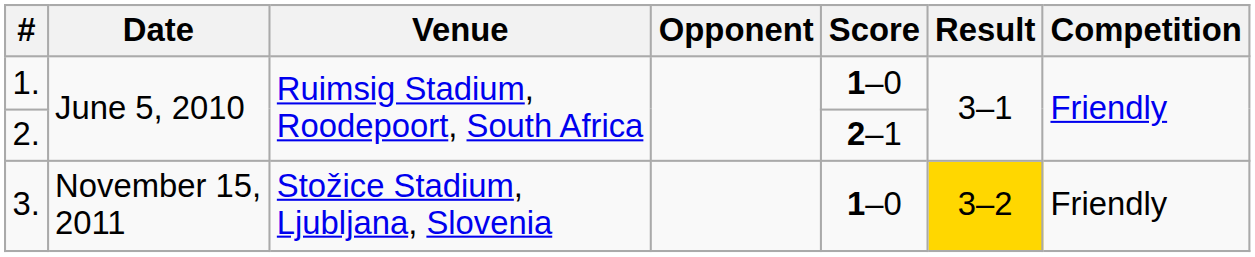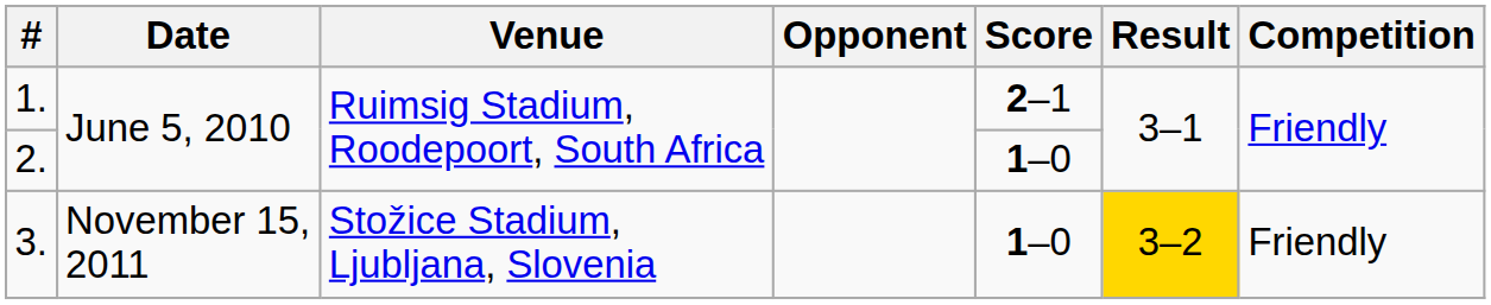 <table class="wikitable">
 <tr>
 <th>#</th>
 <th>Date</th>
 <th>Venue</th>
 <th>Opponent</th>
 <th>Score</th>
 <th>Result</th>
 <th>Competition</th>
 </tr>
 <tr>
 <td>1.</td>
 <td rowspan=2>June 5, 2010</td>
 <td rowspan=2><a href='#'>Ruimsig Stadium</a>, <a href='#'>Roodepoort</a>, <a href='#'>South Africa</a></td>
 <td rowspan=2></td>
-<td align=center><strong>1</strong>–0</td>
+<td align=center><strong>2</strong>–1</td>
 <td rowspan="2" style="text-align:center;">3–1</td>
 <td rowspan=2><a href='#'>Friendly</a></td>
 </tr>
 <tr>
 <td>2.</td>
-<td align=center><strong>2</strong>–1</td>
+<td align=center><strong>1</strong>–0</td>
 </tr>
 <tr>
 <td>3.</td>
 <td>November 15, 2011</td>
 <td><a href='#'>Stožice Stadium</a>, <a href='#'>Ljubljana</a>, <a href='#'>Slovenia</a></td>
 <td></td>
 <td align=center><strong>1</strong>–0</td>
 <td align=center style="background: gold;">3–2</td>
 <td>Friendly</td>
 </tr>
 </table>
